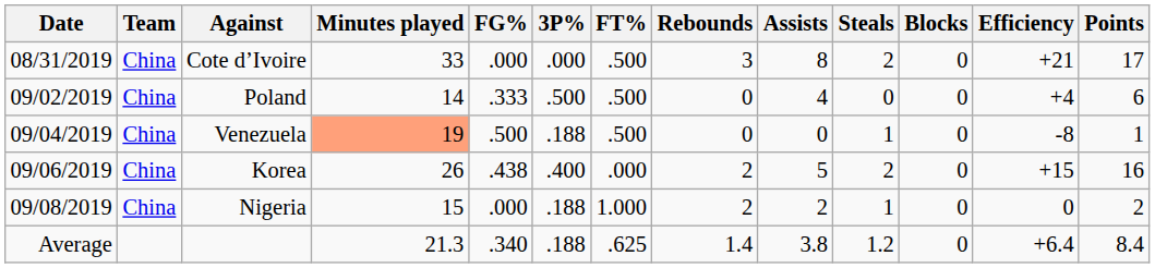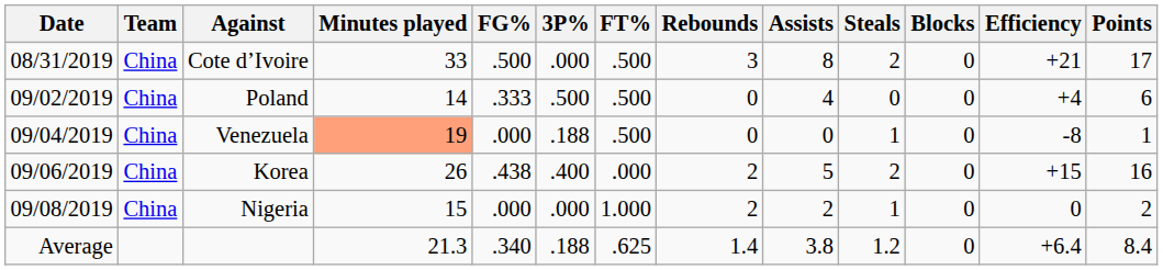 <table class="wikitable sortable" style="font-size:95%; text-align:right">
 <tr>
 <th>Date</th>
 <th>Team</th>
 <th>Against</th>
 <th>Minutes played</th>
 <th>FG%</th>
 <th>3P%</th>
 <th>FT%</th>
 <th>Rebounds</th>
 <th>Assists</th>
 <th>Steals</th>
 <th>Blocks</th>
 <th>Efficiency</th>
 <th>Points</th>
 </tr>
 <tr>
 <td>08/31/2019</td>
 <td><a href='#'>China</a></td>
 <td>Cote d’Ivoire</td>
 <td>33</td>
-<td>.000</td>
+<td>.500</td>
 <td>.000</td>
 <td>.500</td>
 <td>3</td>
 <td>8</td>
 <td>2</td>
 <td>0</td>
 <td>+21</td>
 <td>17</td>
 </tr>
 <tr>
 <td>09/02/2019</td>
 <td><a href='#'>China</a></td>
 <td>Poland</td>
 <td>14</td>
 <td>.333</td>
 <td>.500</td>
 <td>.500</td>
 <td>0</td>
 <td>4</td>
 <td>0</td>
 <td>0</td>
 <td>+4</td>
 <td>6</td>
 </tr>
 <tr>
 <td>09/04/2019</td>
 <td><a href='#'>China</a></td>
 <td>Venezuela</td>
 <td style="background: lightsalmon;">19</td>
-<td>.500</td>
+<td>.000</td>
 <td>.188</td>
 <td>.500</td>
 <td>0</td>
 <td>0</td>
 <td>1</td>
 <td>0</td>
 <td>-8</td>
 <td>1</td>
 </tr>
 <tr>
 <td>09/06/2019</td>
 <td><a href='#'>China</a></td>
 <td>Korea</td>
 <td>26</td>
 <td>.438</td>
 <td>.400</td>
 <td>.000</td>
 <td>2</td>
 <td>5</td>
 <td>2</td>
 <td>0</td>
 <td>+15</td>
 <td>16</td>
 </tr>
 <tr>
 <td>09/08/2019</td>
 <td><a href='#'>China</a></td>
 <td>Nigeria</td>
 <td>15</td>
 <td>.000</td>
-<td>.188</td>
+<td>.000</td>
 <td>1.000</td>
 <td>2</td>
 <td>2</td>
 <td>1</td>
 <td>0</td>
 <td>0</td>
 <td>2</td>
 </tr>
 <tr>
 <td>Average</td>
 <td></td>
 <td></td>
 <td>21.3</td>
 <td>.340</td>
 <td>.188</td>
 <td>.625</td>
 <td>1.4</td>
 <td>3.8</td>
 <td>1.2</td>
 <td>0</td>
 <td>+6.4</td>
 <td>8.4</td>
 </tr>
 </table>
